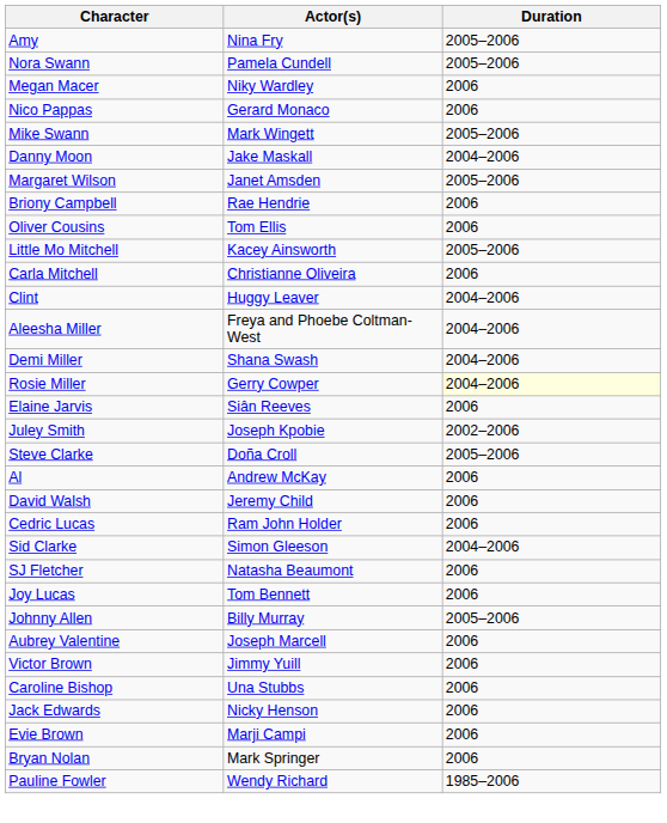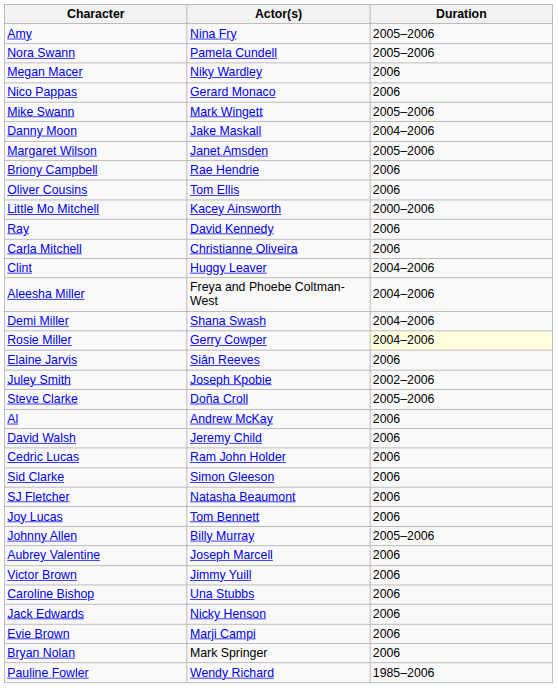 <table class="wikitable">
 <tr>
 <th scope="col" width="230">Character</th>
 <th scope="col" width="230">Actor(s)</th>
 <th scope="col" width="230">Duration</th>
 </tr>
 <tr>
 <td><a href='#'>Amy</a></td>
 <td><a href='#'>Nina Fry</a></td>
 <td>2005–2006</td>
 </tr>
 <tr>
 <td><a href='#'>Nora Swann</a></td>
 <td><a href='#'>Pamela Cundell</a></td>
 <td>2005–2006</td>
 </tr>
 <tr>
 <td><a href='#'>Megan Macer</a></td>
 <td><a href='#'>Niky Wardley</a></td>
 <td>2006</td>
 </tr>
 <tr>
 <td><a href='#'>Nico Pappas</a></td>
 <td><a href='#'>Gerard Monaco</a></td>
 <td>2006</td>
 </tr>
 <tr>
 <td><a href='#'>Mike Swann</a></td>
 <td><a href='#'>Mark Wingett</a></td>
 <td>2005–2006</td>
 </tr>
 <tr>
 <td><a href='#'>Danny Moon</a></td>
 <td><a href='#'>Jake Maskall</a></td>
 <td>2004–2006</td>
 </tr>
 <tr>
 <td><a href='#'>Margaret Wilson</a></td>
 <td><a href='#'>Janet Amsden</a></td>
 <td>2005–2006</td>
 </tr>
 <tr>
 <td><a href='#'>Briony Campbell</a></td>
 <td><a href='#'>Rae Hendrie</a></td>
 <td>2006</td>
 </tr>
 <tr>
 <td><a href='#'>Oliver Cousins</a></td>
 <td><a href='#'>Tom Ellis</a></td>
 <td>2006</td>
 </tr>
 <tr>
 <td><a href='#'>Little Mo Mitchell</a></td>
 <td><a href='#'>Kacey Ainsworth</a></td>
-<td>2005–2006</td>
+<td>2000–2006</td>
+</tr>
+<tr>
+<td><a href='#'>Ray</a></td>
+<td><a href='#'>David Kennedy</a></td>
+<td>2006</td>
 </tr>
 <tr>
 <td><a href='#'>Carla Mitchell</a></td>
 <td><a href='#'>Christianne Oliveira</a></td>
 <td>2006</td>
 </tr>
 <tr>
 <td><a href='#'>Clint</a></td>
 <td><a href='#'>Huggy Leaver</a></td>
 <td>2004–2006</td>
 </tr>
 <tr>
 <td><a href='#'>Aleesha Miller</a></td>
 <td>Freya and Phoebe Coltman-West</td>
 <td>2004–2006</td>
 </tr>
 <tr>
 <td><a href='#'>Demi Miller</a></td>
 <td><a href='#'>Shana Swash</a></td>
 <td>2004–2006</td>
 </tr>
 <tr>
 <td><a href='#'>Rosie Miller</a></td>
 <td><a href='#'>Gerry Cowper</a></td>
 <td style="background: lightyellow;">2004–2006</td>
 </tr>
 <tr>
 <td><a href='#'>Elaine Jarvis</a></td>
 <td><a href='#'>Siân Reeves</a></td>
 <td>2006</td>
 </tr>
 <tr>
 <td><a href='#'>Juley Smith</a></td>
 <td><a href='#'>Joseph Kpobie</a></td>
 <td>2002–2006</td>
 </tr>
 <tr>
 <td><a href='#'>Steve Clarke</a></td>
 <td><a href='#'>Doña Croll</a></td>
 <td>2005–2006</td>
 </tr>
 <tr>
 <td><a href='#'>Al</a></td>
 <td><a href='#'>Andrew McKay</a></td>
 <td>2006</td>
 </tr>
 <tr>
 <td><a href='#'>David Walsh</a></td>
 <td><a href='#'>Jeremy Child</a></td>
 <td>2006</td>
 </tr>
 <tr>
 <td><a href='#'>Cedric Lucas</a></td>
 <td><a href='#'>Ram John Holder</a></td>
 <td>2006</td>
 </tr>
 <tr>
 <td><a href='#'>Sid Clarke</a></td>
 <td><a href='#'>Simon Gleeson</a></td>
-<td>2004–2006</td>
+<td>2006</td>
 </tr>
 <tr>
 <td><a href='#'>SJ Fletcher</a></td>
 <td><a href='#'>Natasha Beaumont</a></td>
 <td>2006</td>
 </tr>
 <tr>
 <td><a href='#'>Joy Lucas</a></td>
 <td><a href='#'>Tom Bennett</a></td>
 <td>2006</td>
 </tr>
 <tr>
 <td><a href='#'>Johnny Allen</a></td>
 <td><a href='#'>Billy Murray</a></td>
 <td>2005–2006</td>
 </tr>
 <tr>
 <td><a href='#'>Aubrey Valentine</a></td>
 <td><a href='#'>Joseph Marcell</a></td>
 <td>2006</td>
 </tr>
 <tr>
 <td><a href='#'>Victor Brown</a></td>
 <td><a href='#'>Jimmy Yuill</a></td>
 <td>2006</td>
 </tr>
 <tr>
 <td><a href='#'>Caroline Bishop</a></td>
 <td><a href='#'>Una Stubbs</a></td>
 <td>2006</td>
 </tr>
 <tr>
 <td><a href='#'>Jack Edwards</a></td>
 <td><a href='#'>Nicky Henson</a></td>
 <td>2006</td>
 </tr>
 <tr>
 <td><a href='#'>Evie Brown</a></td>
 <td><a href='#'>Marji Campi</a></td>
 <td>2006</td>
 </tr>
 <tr>
 <td><a href='#'>Bryan Nolan</a></td>
 <td>Mark Springer</td>
 <td>2006</td>
 </tr>
 <tr>
 <td><a href='#'>Pauline Fowler</a></td>
 <td><a href='#'>Wendy Richard</a></td>
 <td>1985–2006</td>
 </tr>
 </table>
